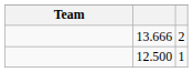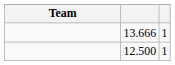 <table class="wikitable">
 <tr>
 </tr>
 <tr>
 <th width=150>Team</th>
 <th></th>
 <th></th>
 </tr>
 <tr>
 <td></td>
 <td align=right>13.666</td>
-<td align=center>2</td>
+<td align=center>1</td>
 </tr>
 <tr>
 <td></td>
 <td align=right>12.500</td>
 <td align=center>1</td>
 </tr>
 </table>
